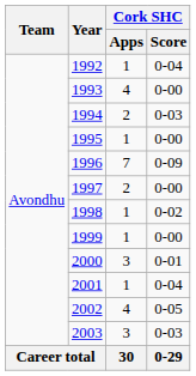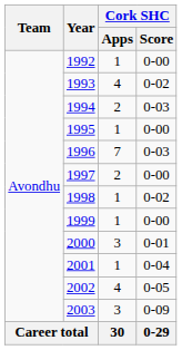 <table class="wikitable" style="text-align:center">
 <tr>
 <th rowspan="2">Team</th>
 <th rowspan="2">Year</th>
 <th colspan="2"><a href='#'>Cork SHC</a></th>
 </tr>
 <tr>
 <th>Apps</th>
 <th>Score</th>
 </tr>
 <tr>
 <td rowspan="12"><a href='#'>Avondhu</a></td>
 <td><a href='#'>1992</a></td>
 <td>1</td>
-<td>0-04</td>
+<td>0-00</td>
 </tr>
 <tr>
 <td><a href='#'>1993</a></td>
 <td>4</td>
-<td>0-00</td>
+<td>0-02</td>
 </tr>
 <tr>
 <td><a href='#'>1994</a></td>
 <td>2</td>
 <td>0-03</td>
 </tr>
 <tr>
 <td><a href='#'>1995</a></td>
 <td>1</td>
 <td>0-00</td>
 </tr>
 <tr>
 <td><a href='#'>1996</a></td>
 <td>7</td>
-<td>0-09</td>
+<td>0-03</td>
 </tr>
 <tr>
 <td><a href='#'>1997</a></td>
 <td>2</td>
 <td>0-00</td>
 </tr>
 <tr>
 <td><a href='#'>1998</a></td>
 <td>1</td>
 <td>0-02</td>
 </tr>
 <tr>
 <td><a href='#'>1999</a></td>
 <td>1</td>
 <td>0-00</td>
 </tr>
 <tr>
 <td><a href='#'>2000</a></td>
 <td>3</td>
 <td>0-01</td>
 </tr>
 <tr>
 <td><a href='#'>2001</a></td>
 <td>1</td>
 <td>0-04</td>
 </tr>
 <tr>
 <td><a href='#'>2002</a></td>
 <td>4</td>
 <td>0-05</td>
 </tr>
 <tr>
 <td><a href='#'>2003</a></td>
 <td>3</td>
-<td>0-03</td>
+<td>0-09</td>
 </tr>
 <tr>
 <th colspan="2">Career total</th>
 <th>30</th>
 <th>0-29</th>
 </tr>
 </table>
